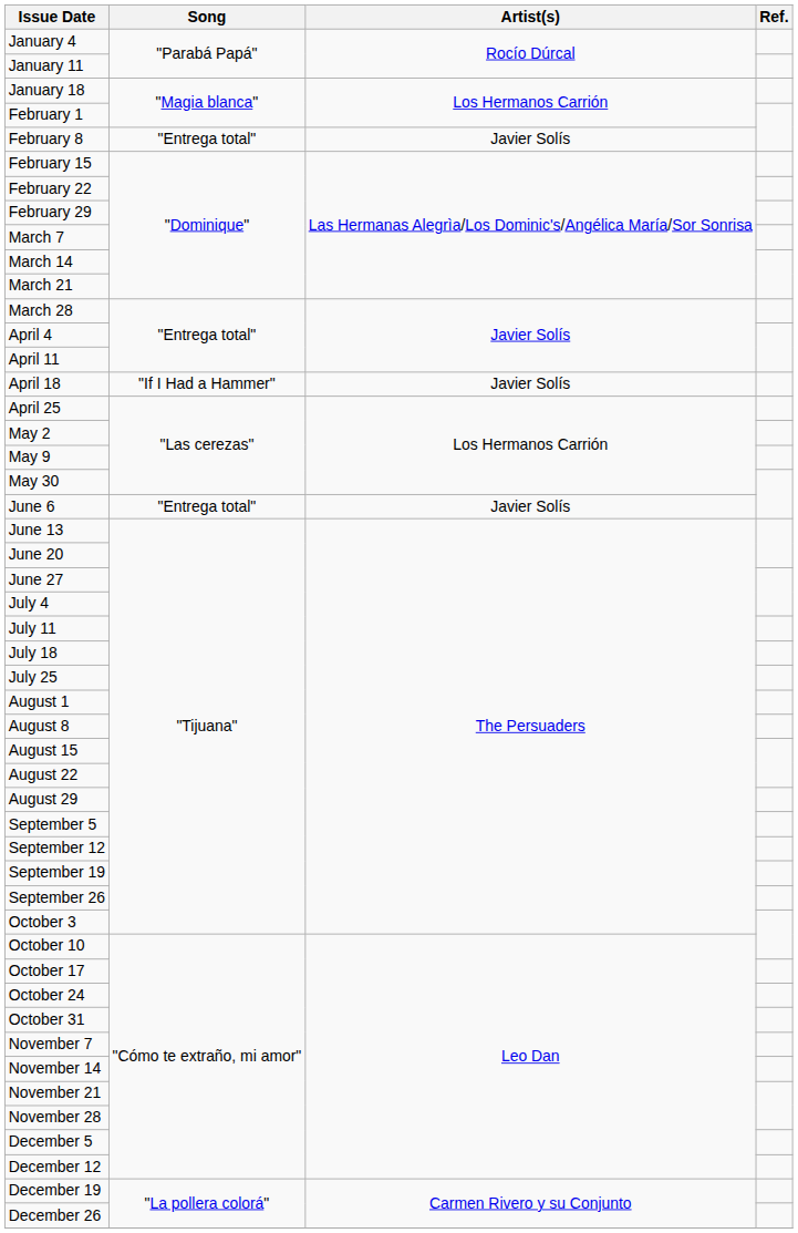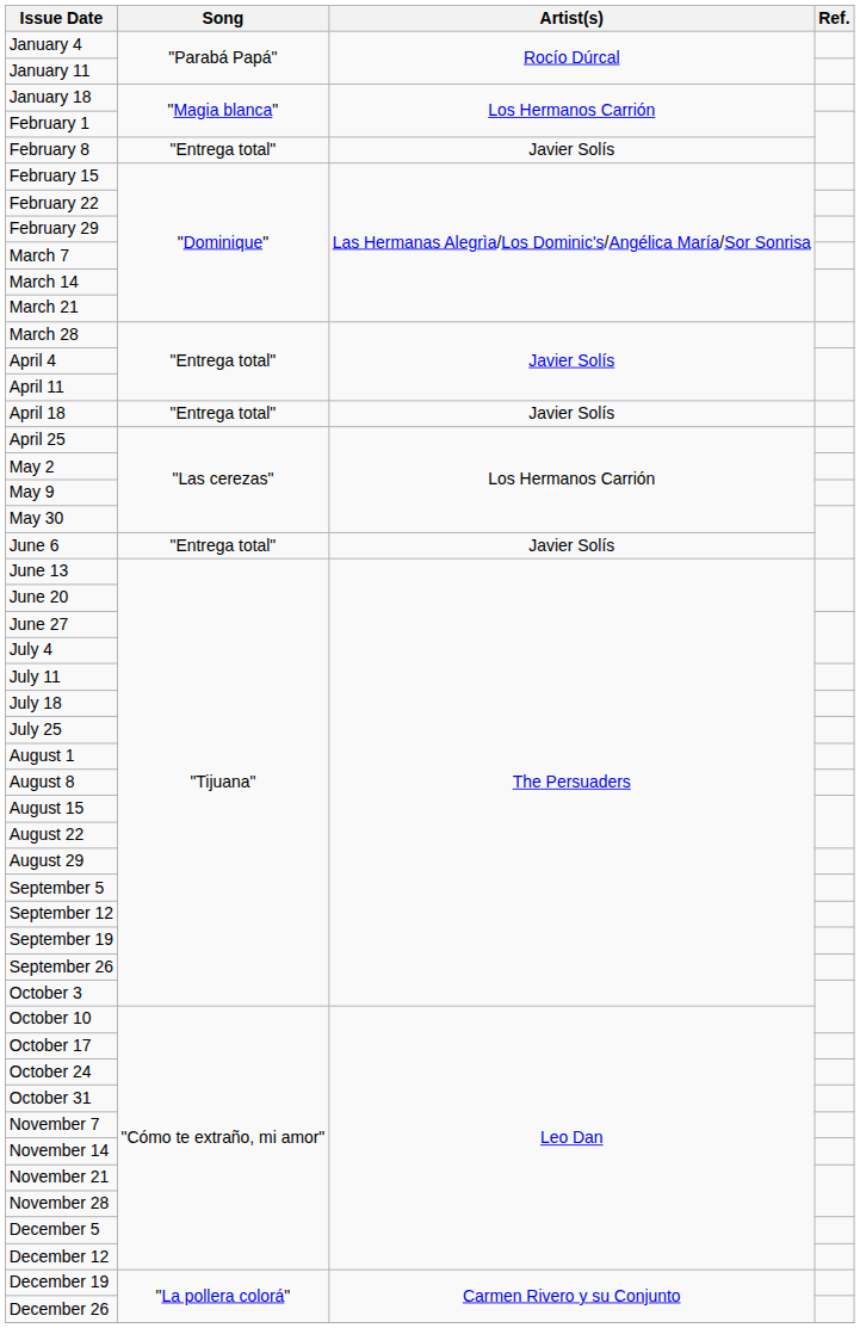 <table class="wikitable">
 <tr>
 <th>Issue Date</th>
 <th>Song</th>
 <th>Artist(s)</th>
 <th>Ref.</th>
 </tr>
 <tr>
 <td>January 4</td>
 <td align="center" rowspan="2">"Parabá Papá"</td>
 <td align="center" rowspan="2"><a href='#'>Rocío Dúrcal</a></td>
 <td align="center" rowspan=1></td>
 </tr>
 <tr>
 <td>January 11</td>
 <td align="center" rowspan=1></td>
 </tr>
 <tr>
 <td>January 18</td>
 <td align="center" rowspan="2">"<a href='#'>Magia blanca</a>"</td>
 <td align="center" rowspan="2"><a href='#'>Los Hermanos Carrión</a></td>
 <td align="center" rowspan=1></td>
 </tr>
 <tr>
 <td>February 1</td>
 <td align="center" rowspan=2></td>
 </tr>
 <tr>
 <td>February 8</td>
 <td align="center">"Entrega total"</td>
 <td align="center">Javier Solís</td>
 </tr>
 <tr>
 <td>February 15</td>
 <td align="center" rowspan="6">"<a href='#'>Dominique</a>"</td>
 <td align="center" rowspan="6"><a href='#'>Las Hermanas Alegrìa</a>/<a href='#'>Los Dominic's</a>/<a href='#'>Angélica María</a>/<a href='#'>Sor Sonrisa</a></td>
 <td align="center" rowspan=1></td>
 </tr>
 <tr>
 <td>February 22</td>
 <td align="center" rowspan=1></td>
 </tr>
 <tr>
 <td>February 29</td>
 <td align="center" rowspan=1></td>
 </tr>
 <tr>
 <td>March 7</td>
 <td align="center" rowspan=1></td>
 </tr>
 <tr>
 <td>March 14</td>
 <td align="center" rowspan=2></td>
 </tr>
 <tr>
 <td>March 21</td>
 </tr>
 <tr>
 <td>March 28</td>
 <td align="center" rowspan="3">"Entrega total"</td>
 <td align="center" rowspan="3"><a href='#'>Javier Solís</a></td>
 <td align="center" rowspan=1></td>
 </tr>
 <tr>
 <td>April 4</td>
 <td align="center" rowspan=2></td>
 </tr>
 <tr>
 <td>April 11</td>
 </tr>
 <tr>
 <td>April 18</td>
-<td align="center">"If I Had a Hammer"</td>
+<td align="center">"Entrega total"</td>
 <td align="center">Javier Solís</td>
 <td align="center" rowspan=1></td>
 </tr>
 <tr>
 <td>April 25</td>
 <td align="center" rowspan="4">"Las cerezas"</td>
 <td align="center" rowspan="4">Los Hermanos Carrión</td>
 <td align="center" rowspan=1></td>
 </tr>
 <tr>
 <td>May 2</td>
 <td align="center" rowspan=1></td>
 </tr>
 <tr>
 <td>May 9</td>
 <td align="center" rowspan=1></td>
 </tr>
 <tr>
 <td>May 30</td>
 <td align="center" rowspan=2></td>
 </tr>
 <tr>
 <td>June 6</td>
 <td align="center">"Entrega total"</td>
 <td align="center">Javier Solís</td>
 </tr>
 <tr>
 <td>June 13</td>
 <td align="center" rowspan="17">"Tijuana"</td>
 <td align="center" rowspan="17"><a href='#'>The Persuaders</a></td>
 <td align="center" rowspan=2></td>
 </tr>
 <tr>
 <td>June 20</td>
 </tr>
 <tr>
 <td>June 27</td>
 <td align="center" rowspan=2></td>
 </tr>
 <tr>
 <td>July 4</td>
 </tr>
 <tr>
 <td>July 11</td>
 <td align="center" rowspan=1></td>
 </tr>
 <tr>
 <td>July 18</td>
 <td align="center" rowspan=1></td>
 </tr>
 <tr>
 <td>July 25</td>
 <td align="center" rowspan=1></td>
 </tr>
 <tr>
 <td>August 1</td>
 <td align="center" rowspan=1></td>
 </tr>
 <tr>
 <td>August 8</td>
 <td align="center" rowspan=1></td>
 </tr>
 <tr>
 <td>August 15</td>
 <td align="center" rowspan=2></td>
 </tr>
 <tr>
 <td>August 22</td>
 </tr>
 <tr>
 <td>August 29</td>
 <td align="center" rowspan=1></td>
 </tr>
 <tr>
 <td>September 5</td>
 <td align="center" rowspan=1></td>
 </tr>
 <tr>
 <td>September 12</td>
 <td align="center" rowspan=1></td>
 </tr>
 <tr>
 <td>September 19</td>
 <td align="center" rowspan=1></td>
 </tr>
 <tr>
 <td>September 26</td>
 <td align="center" rowspan=1></td>
 </tr>
 <tr>
 <td>October 3</td>
 <td align="center" rowspan=2></td>
 </tr>
 <tr>
 <td>October 10</td>
 <td align="center" rowspan="10">"Cómo te extraño, mi amor"</td>
 <td align="center" rowspan="10"><a href='#'>Leo Dan</a></td>
 </tr>
 <tr>
 <td>October 17</td>
 <td align="center" rowspan=1></td>
 </tr>
 <tr>
 <td>October 24</td>
 <td align="center" rowspan=1></td>
 </tr>
 <tr>
 <td>October 31</td>
 <td align="center" rowspan=1></td>
 </tr>
 <tr>
 <td>November 7</td>
 <td align="center" rowspan=1></td>
 </tr>
 <tr>
 <td>November 14</td>
 <td align="center" rowspan=1></td>
 </tr>
 <tr>
 <td>November 21</td>
 <td align="center" rowspan=2></td>
 </tr>
 <tr>
 <td>November 28</td>
 </tr>
 <tr>
 <td>December 5</td>
 <td align="center" rowspan=1></td>
 </tr>
 <tr>
 <td>December 12</td>
 <td align="center" rowspan=1></td>
 </tr>
 <tr>
 <td>December 19</td>
 <td align="center" rowspan="2">"<a href='#'>La pollera colorá</a>"</td>
 <td align="center" rowspan="2"><a href='#'>Carmen Rivero y su Conjunto</a></td>
 <td align="center" rowspan=1></td>
 </tr>
 <tr>
 <td>December 26</td>
 <td align="center" rowspan=1></td>
 </tr>
 <tr>
 </tr>
 </table>
